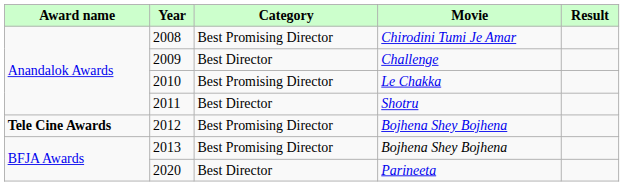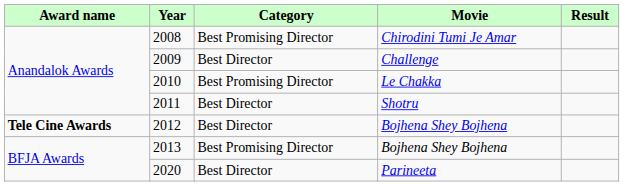 <table class="wikitable sortable" style="width:80%;">
 <tr style="background:#cfc; text-align:center;">
 <td><strong>Award name</strong></td>
 <td><strong>Year</strong></td>
 <td><strong>Category</strong></td>
 <td><strong>Movie</strong></td>
 <td><strong>Result</strong></td>
 </tr>
 <tr>
 <td rowspan="4"><a href='#'>Anandalok Awards</a></td>
 <td>2008</td>
 <td>Best Promising Director</td>
 <td><em><a href='#'>Chirodini Tumi Je Amar</a></em></td>
 <td></td>
 </tr>
 <tr>
 <td>2009</td>
 <td>Best Director</td>
 <td><em><a href='#'>Challenge</a></em></td>
 <td></td>
 </tr>
 <tr>
 <td>2010</td>
 <td>Best Promising Director</td>
 <td><em><a href='#'>Le Chakka</a></em></td>
 <td></td>
 </tr>
 <tr>
 <td>2011</td>
 <td>Best Director</td>
 <td><em><a href='#'>Shotru</a></em></td>
 <td></td>
 </tr>
 <tr>
 <td><strong>Tele Cine Awards</strong></td>
 <td>2012</td>
-<td>Best Promising Director</td>
+<td>Best Director</td>
 <td><em><a href='#'>Bojhena Shey Bojhena</a></em></td>
 <td></td>
 </tr>
 <tr>
 <td rowspan="2"><a href='#'>BFJA Awards</a></td>
 <td>2013</td>
 <td>Best Promising Director</td>
 <td><em>Bojhena Shey Bojhena</em></td>
 <td></td>
 </tr>
 <tr>
 <td>2020</td>
 <td>Best Director</td>
 <td><em><a href='#'>Parineeta</a></em></td>
 <td></td>
 </tr>
 </table>
